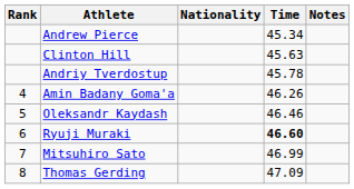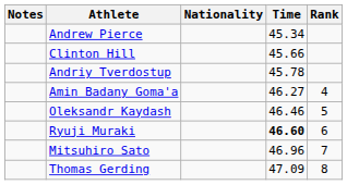 <table class="wikitable sortable" style="text-align:center">
 <tr>
-<th>Rank</th>
+<th>Notes</th>
 <th>Athlete</th>
 <th>Nationality</th>
 <th>Time</th>
-<th>Notes</th>
+<th>Rank</th>
 </tr>
 <tr>
 <td></td>
 <td align=left><a href='#'>Andrew Pierce</a></td>
 <td align=left></td>
 <td>45.34</td>
 <td></td>
 </tr>
 <tr>
 <td></td>
 <td align=left><a href='#'>Clinton Hill</a></td>
 <td align=left></td>
-<td>45.63</td>
+<td>45.66</td>
 <td></td>
 </tr>
 <tr>
 <td></td>
 <td align=left><a href='#'>Andriy Tverdostup</a></td>
 <td align=left></td>
 <td>45.78</td>
 <td></td>
 </tr>
 <tr>
-<td>4</td>
+<td></td>
 <td align=left><a href='#'>Amin Badany Goma'a</a></td>
 <td align=left></td>
-<td>46.26</td>
-<td></td>
+<td>46.27</td>
+<td>4</td>
 </tr>
 <tr>
-<td>5</td>
+<td></td>
 <td align=left><a href='#'>Oleksandr Kaydash</a></td>
 <td align=left></td>
 <td>46.46</td>
-<td></td>
+<td>5</td>
 </tr>
 <tr>
-<td>6</td>
+<td></td>
 <td align=left><a href='#'>Ryuji Muraki</a></td>
 <td align=left></td>
 <td><strong>46.60</strong></td>
-<td></td>
+<td>6</td>
 </tr>
 <tr>
-<td>7</td>
+<td></td>
 <td align=left><a href='#'>Mitsuhiro Sato</a></td>
 <td align=left></td>
-<td>46.99</td>
-<td></td>
+<td>46.96</td>
+<td>7</td>
 </tr>
 <tr>
-<td>8</td>
+<td></td>
 <td align=left><a href='#'>Thomas Gerding</a></td>
 <td align=left></td>
 <td>47.09</td>
-<td></td>
+<td>8</td>
 </tr>
 </table>
